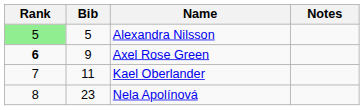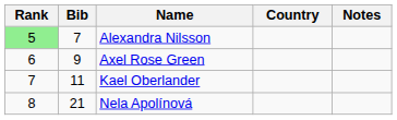 <table class="wikitable" style="text-align:center; width:450px">
 <tr>
 <th>Rank</th>
 <th>Bib</th>
 <th>Name</th>
+<th>Country</th>
 <th>Notes</th>
 </tr>
 <tr>
 <td style="background: lightgreen;">5</td>
-<td>5</td>
+<td>7</td>
 <td align=left><a href='#'>Alexandra Nilsson</a></td>
+<td align=left></td>
 <td></td>
 </tr>
 <tr>
-<td><strong>6</strong></td>
+<td>6</td>
 <td>9</td>
 <td align=left><a href='#'>Axel Rose Green</a></td>
+<td align=left></td>
 <td></td>
 </tr>
 <tr>
 <td>7</td>
 <td>11</td>
 <td align=left><a href='#'>Kael Oberlander</a></td>
+<td align=left></td>
 <td></td>
 </tr>
 <tr>
 <td>8</td>
-<td>23</td>
+<td>21</td>
 <td align=left><a href='#'>Nela Apolínová</a></td>
+<td align=left></td>
 <td></td>
 </tr>
 </table>
